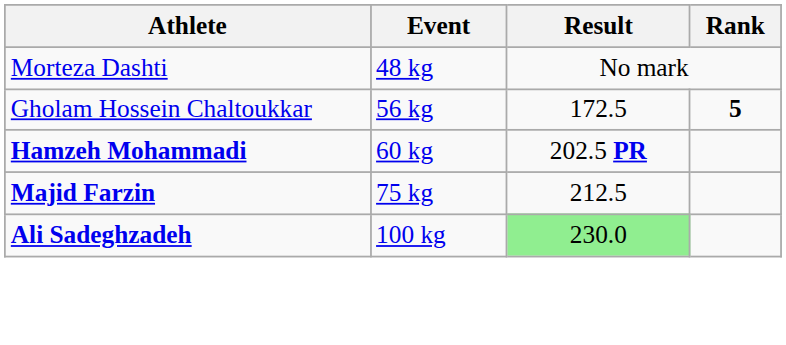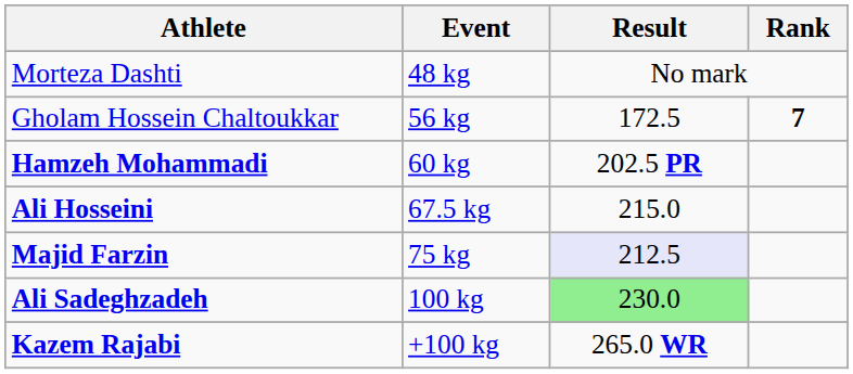 <table class="wikitable" width="50%" style="text-align:center; font-size:90%">
 <tr>
 <th width="40%">Athlete</th>
 <th width="15%">Event</th>
 <th width="20%">Result</th>
 <th width="10%">Rank</th>
 </tr>
 <tr>
 <td align="left"><a href='#'>Morteza Dashti</a></td>
 <td align="left"><a href='#'>48 kg</a></td>
 <td colspan=2 align=center>No mark</td>
 </tr>
 <tr>
 <td align="left"><a href='#'>Gholam Hossein Chaltoukkar</a></td>
 <td align="left"><a href='#'>56 kg</a></td>
 <td>172.5</td>
-<td><strong>5</strong></td>
+<td><strong>7</strong></td>
 </tr>
 <tr>
 <td align="left"><strong><a href='#'>Hamzeh Mohammadi</a></strong></td>
 <td align="left"><a href='#'>60 kg</a></td>
 <td>202.5 <strong><a href='#'>PR</a></strong></td>
 <td></td>
 </tr>
 <tr>
+<td align="left"><strong><a href='#'>Ali Hosseini</a></strong></td>
+<td align="left"><a href='#'>67.5 kg</a></td>
+<td>215.0</td>
+<td></td>
+</tr>
+<tr>
 <td align="left"><strong><a href='#'>Majid Farzin</a></strong></td>
 <td align="left"><a href='#'>75 kg</a></td>
-<td>212.5</td>
+<td style="background: lavender;">212.5</td>
 <td></td>
 </tr>
 <tr>
 <td align="left"><strong><a href='#'>Ali Sadeghzadeh</a></strong></td>
 <td align="left"><a href='#'>100 kg</a></td>
 <td style="background: lightgreen;">230.0</td>
 <td></td>
 </tr>
+<tr>
+<td align="left"><strong><a href='#'>Kazem Rajabi</a></strong></td>
+<td align="left"><a href='#'>+100 kg</a></td>
+<td>265.0 <strong><a href='#'>WR</a></strong></td>
+<td></td>
+</tr>
 </table>
